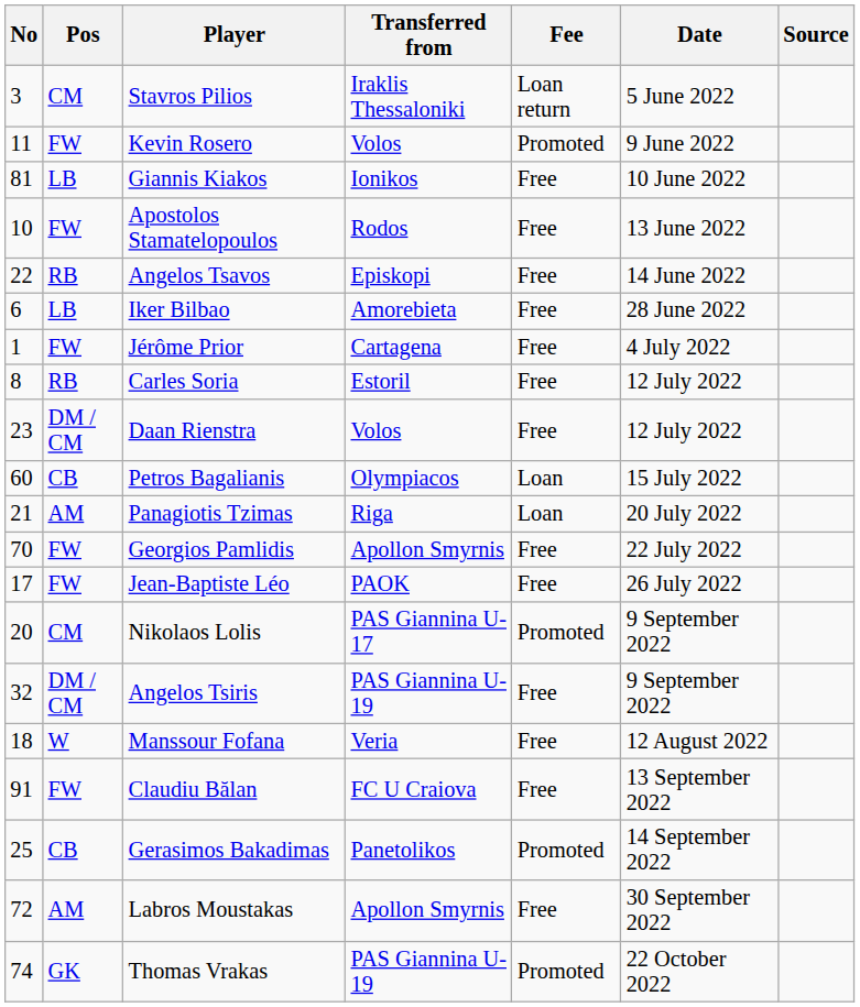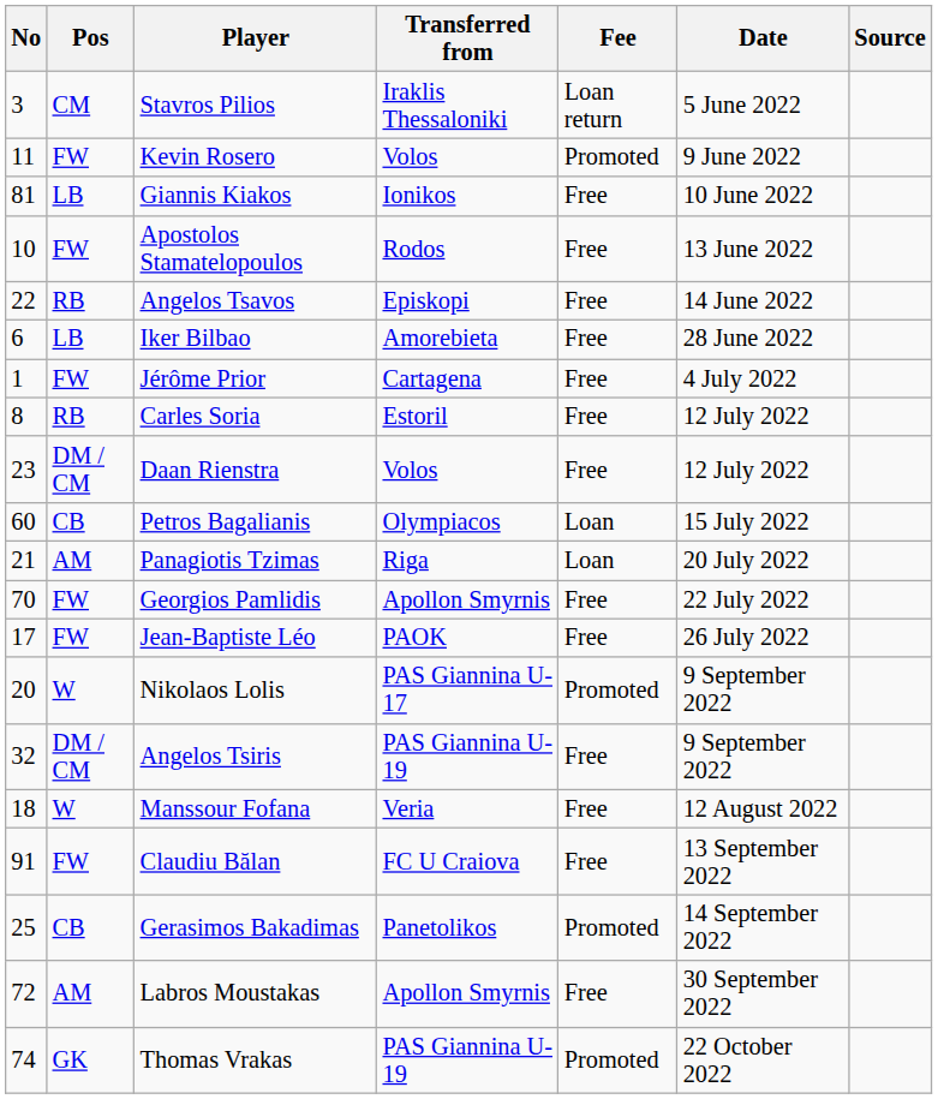 <table class="wikitable">
 <tr>
 <th>No</th>
 <th>Pos</th>
 <th>Player</th>
 <th>Transferred from</th>
 <th>Fee</th>
 <th>Date</th>
 <th>Source</th>
 </tr>
 <tr>
 <td>3</td>
 <td><a href='#'>CM</a></td>
 <td><a href='#'>Stavros Pilios</a></td>
 <td><a href='#'>Iraklis Thessaloniki</a></td>
 <td>Loan return</td>
 <td>5 June 2022</td>
 <td></td>
 </tr>
 <tr>
 <td>11</td>
 <td><a href='#'>FW</a></td>
 <td><a href='#'>Kevin Rosero</a></td>
 <td><a href='#'>Volos</a></td>
 <td>Promoted</td>
 <td>9 June 2022</td>
 <td></td>
 </tr>
 <tr>
 <td>81</td>
 <td><a href='#'>LB</a></td>
 <td><a href='#'>Giannis Kiakos</a></td>
 <td><a href='#'>Ionikos</a></td>
 <td>Free</td>
 <td>10 June 2022</td>
 <td></td>
 </tr>
 <tr>
 <td>10</td>
 <td><a href='#'>FW</a></td>
 <td><a href='#'>Apostolos Stamatelopoulos</a></td>
 <td><a href='#'>Rodos</a></td>
 <td>Free</td>
 <td>13 June 2022</td>
 <td></td>
 </tr>
 <tr>
 <td>22</td>
 <td><a href='#'>RB</a></td>
 <td><a href='#'>Angelos Tsavos</a></td>
 <td><a href='#'>Episkopi</a></td>
 <td>Free</td>
 <td>14 June 2022</td>
 <td></td>
 </tr>
 <tr>
 <td>6</td>
 <td><a href='#'>LB</a></td>
 <td><a href='#'>Iker Bilbao</a></td>
 <td><a href='#'>Amorebieta</a></td>
 <td>Free</td>
 <td>28 June 2022</td>
 <td></td>
 </tr>
 <tr>
 <td>1</td>
 <td><a href='#'>FW</a></td>
 <td><a href='#'>Jérôme Prior</a></td>
 <td><a href='#'>Cartagena</a></td>
 <td>Free</td>
 <td>4 July 2022</td>
 <td></td>
 </tr>
 <tr>
 <td>8</td>
 <td><a href='#'>RB</a></td>
 <td><a href='#'>Carles Soria</a></td>
 <td><a href='#'>Estoril</a></td>
 <td>Free</td>
 <td>12 July 2022</td>
 <td></td>
 </tr>
 <tr>
 <td>23</td>
 <td><a href='#'>DM / CM</a></td>
 <td><a href='#'>Daan Rienstra</a></td>
 <td><a href='#'>Volos</a></td>
 <td>Free</td>
 <td>12 July 2022</td>
 <td></td>
 </tr>
 <tr>
 <td>60</td>
 <td><a href='#'>CB</a></td>
 <td><a href='#'>Petros Bagalianis</a></td>
 <td><a href='#'>Olympiacos</a></td>
 <td>Loan</td>
 <td>15 July 2022</td>
 <td></td>
 </tr>
 <tr>
 <td>21</td>
 <td><a href='#'>AM</a></td>
 <td><a href='#'>Panagiotis Tzimas</a></td>
 <td><a href='#'>Riga</a></td>
 <td>Loan</td>
 <td>20 July 2022</td>
 <td></td>
 </tr>
 <tr>
 <td>70</td>
 <td><a href='#'>FW</a></td>
 <td><a href='#'>Georgios Pamlidis</a></td>
 <td><a href='#'>Apollon Smyrnis</a></td>
 <td>Free</td>
 <td>22 July 2022</td>
 <td></td>
 </tr>
 <tr>
 <td>17</td>
 <td><a href='#'>FW</a></td>
 <td><a href='#'>Jean-Baptiste Léo</a></td>
 <td><a href='#'>PAOK</a></td>
 <td>Free</td>
 <td>26 July 2022</td>
 <td></td>
 </tr>
 <tr>
 <td>20</td>
-<td><a href='#'>CM</a></td>
+<td><a href='#'>W</a></td>
 <td>Nikolaos Lolis</td>
 <td><a href='#'>PAS Giannina U-17</a></td>
 <td>Promoted</td>
 <td>9 September 2022</td>
 <td></td>
 </tr>
 <tr>
 <td>32</td>
 <td><a href='#'>DM / CM</a></td>
 <td><a href='#'>Angelos Tsiris</a></td>
 <td><a href='#'>PAS Giannina U-19</a></td>
 <td>Free</td>
 <td>9 September 2022</td>
 <td></td>
 </tr>
 <tr>
 <td>18</td>
 <td><a href='#'>W</a></td>
 <td><a href='#'>Manssour Fofana</a></td>
 <td><a href='#'>Veria</a></td>
 <td>Free</td>
 <td>12 August 2022</td>
 <td></td>
 </tr>
 <tr>
 <td>91</td>
 <td><a href='#'>FW</a></td>
 <td><a href='#'>Claudiu Bălan</a></td>
 <td><a href='#'>FC U Craiova</a></td>
 <td>Free</td>
 <td>13 September 2022</td>
 <td></td>
 </tr>
 <tr>
 <td>25</td>
 <td><a href='#'>CB</a></td>
 <td><a href='#'>Gerasimos Bakadimas</a></td>
 <td><a href='#'>Panetolikos</a></td>
 <td>Promoted</td>
 <td>14 September 2022</td>
 <td></td>
 </tr>
 <tr>
 <td>72</td>
 <td><a href='#'>AM</a></td>
 <td>Labros Moustakas</td>
 <td><a href='#'>Apollon Smyrnis</a></td>
 <td>Free</td>
 <td>30 September 2022</td>
 <td></td>
 </tr>
 <tr>
 <td>74</td>
 <td><a href='#'>GK</a></td>
 <td>Thomas Vrakas</td>
 <td><a href='#'>PAS Giannina U-19</a></td>
 <td>Promoted</td>
 <td>22 October 2022</td>
 <td></td>
 </tr>
 </table>
